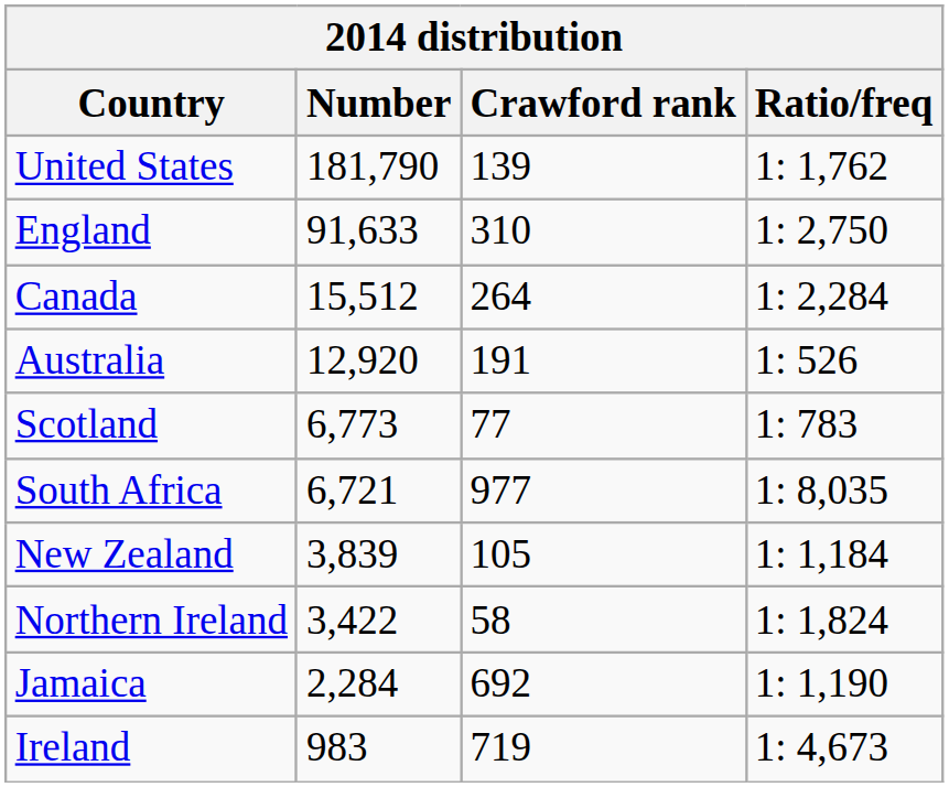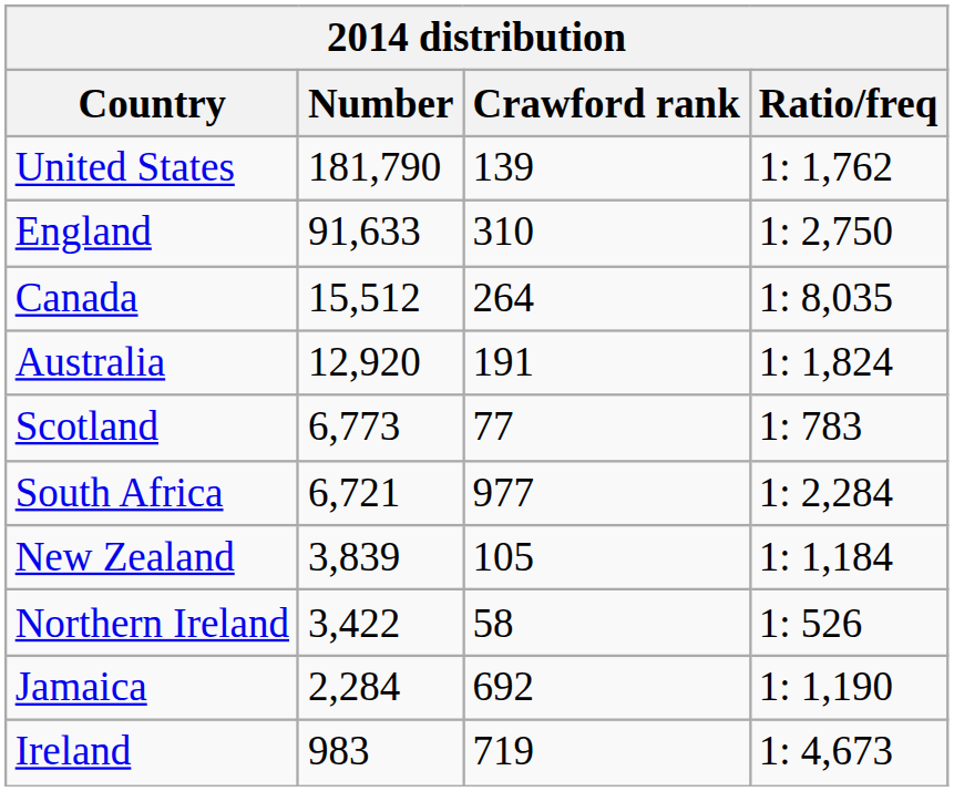 <table class="wikitable">
 <tr>
 <th colspan=5>2014 distribution</th>
 </tr>
 <tr>
 <th>Country</th>
 <th>Number</th>
 <th>Crawford rank</th>
 <th>Ratio/freq</th>
 </tr>
 <tr>
 <td> <a href='#'>United States</a></td>
 <td>181,790</td>
 <td>139</td>
 <td>1: 1,762</td>
 </tr>
 <tr>
 <td> <a href='#'>England</a></td>
 <td>91,633</td>
 <td>310</td>
 <td>1: 2,750</td>
 </tr>
 <tr>
 <td> <a href='#'>Canada</a></td>
 <td>15,512</td>
 <td>264</td>
-<td>1: 2,284</td>
+<td>1: 8,035</td>
 </tr>
 <tr>
 <td> <a href='#'>Australia</a></td>
 <td>12,920</td>
 <td>191</td>
-<td>1: 526</td>
+<td>1: 1,824</td>
 </tr>
 <tr>
 <td> <a href='#'>Scotland</a></td>
 <td>6,773</td>
 <td>77</td>
 <td>1: 783</td>
 </tr>
 <tr>
 <td> <a href='#'>South Africa</a></td>
 <td>6,721</td>
 <td>977</td>
-<td>1: 8,035</td>
+<td>1: 2,284</td>
 </tr>
 <tr>
 <td> <a href='#'>New Zealand</a></td>
 <td>3,839</td>
 <td>105</td>
 <td>1: 1,184</td>
 </tr>
 <tr>
 <td> <a href='#'>Northern Ireland</a></td>
 <td>3,422</td>
 <td>58</td>
-<td>1: 1,824</td>
+<td>1: 526</td>
 </tr>
 <tr>
 <td> <a href='#'>Jamaica</a></td>
 <td>2,284</td>
 <td>692</td>
 <td>1: 1,190</td>
 </tr>
 <tr>
 <td> <a href='#'>Ireland</a></td>
 <td>983</td>
 <td>719</td>
 <td>1: 4,673</td>
 </tr>
 </table>
